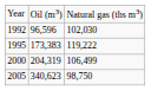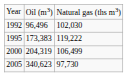 <table class="wikitable" style="font-size: 80%">
 <tr>
 <td>Year</td>
 <td>Oil (m<sup>3</sup>)</td>
 <td>Natural gas (ths m<sup>3</sup>)</td>
 </tr>
 <tr>
 <td>1992</td>
-<td>96,596</td>
+<td>96,496</td>
 <td>102,030</td>
 </tr>
 <tr>
 <td>1995</td>
 <td>173,383</td>
 <td>119,222</td>
 </tr>
 <tr>
 <td>2000</td>
 <td>204,319</td>
 <td>106,499</td>
 </tr>
 <tr>
 <td>2005</td>
 <td>340,623</td>
-<td>98,750</td>
+<td>97,730</td>
 </tr>
 </table>
